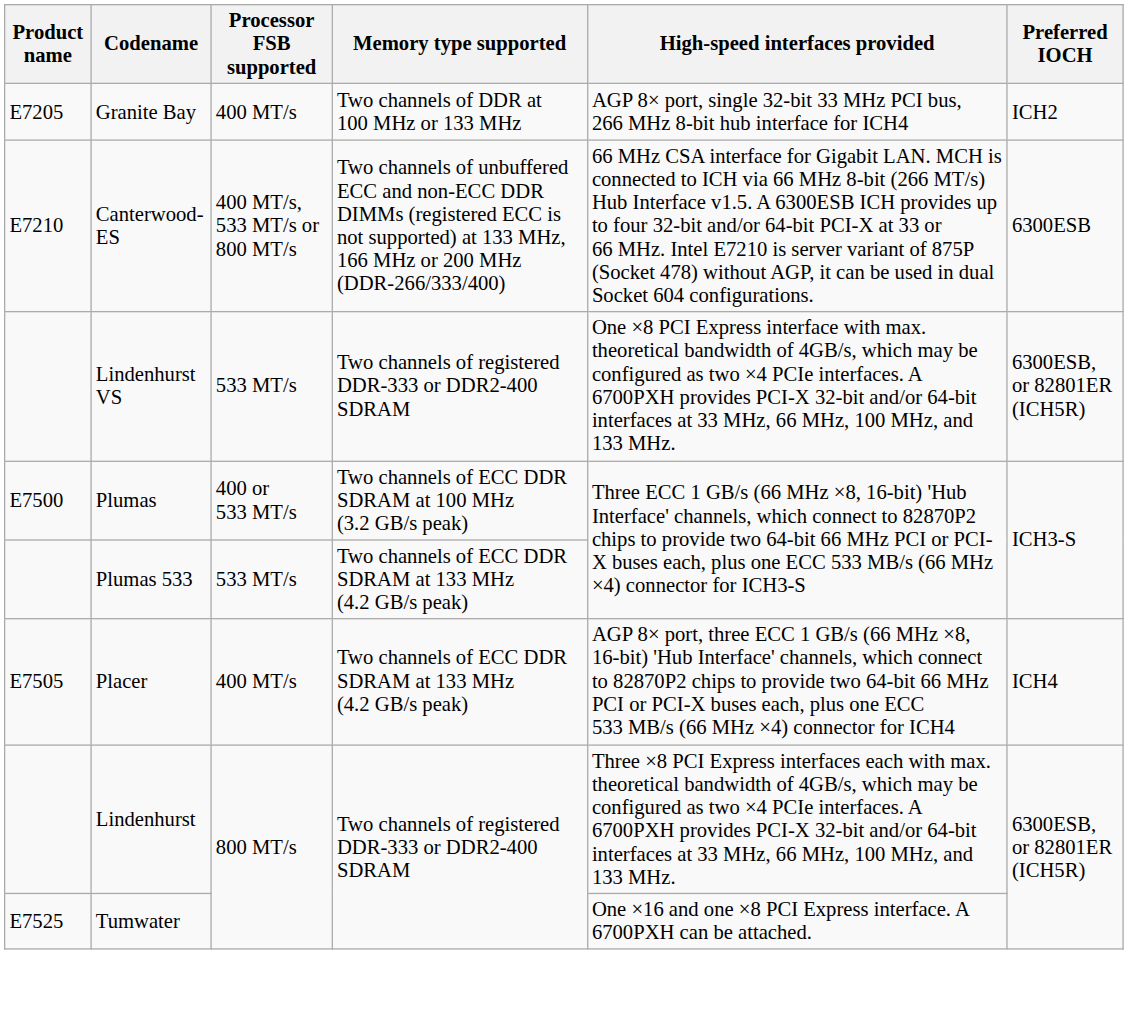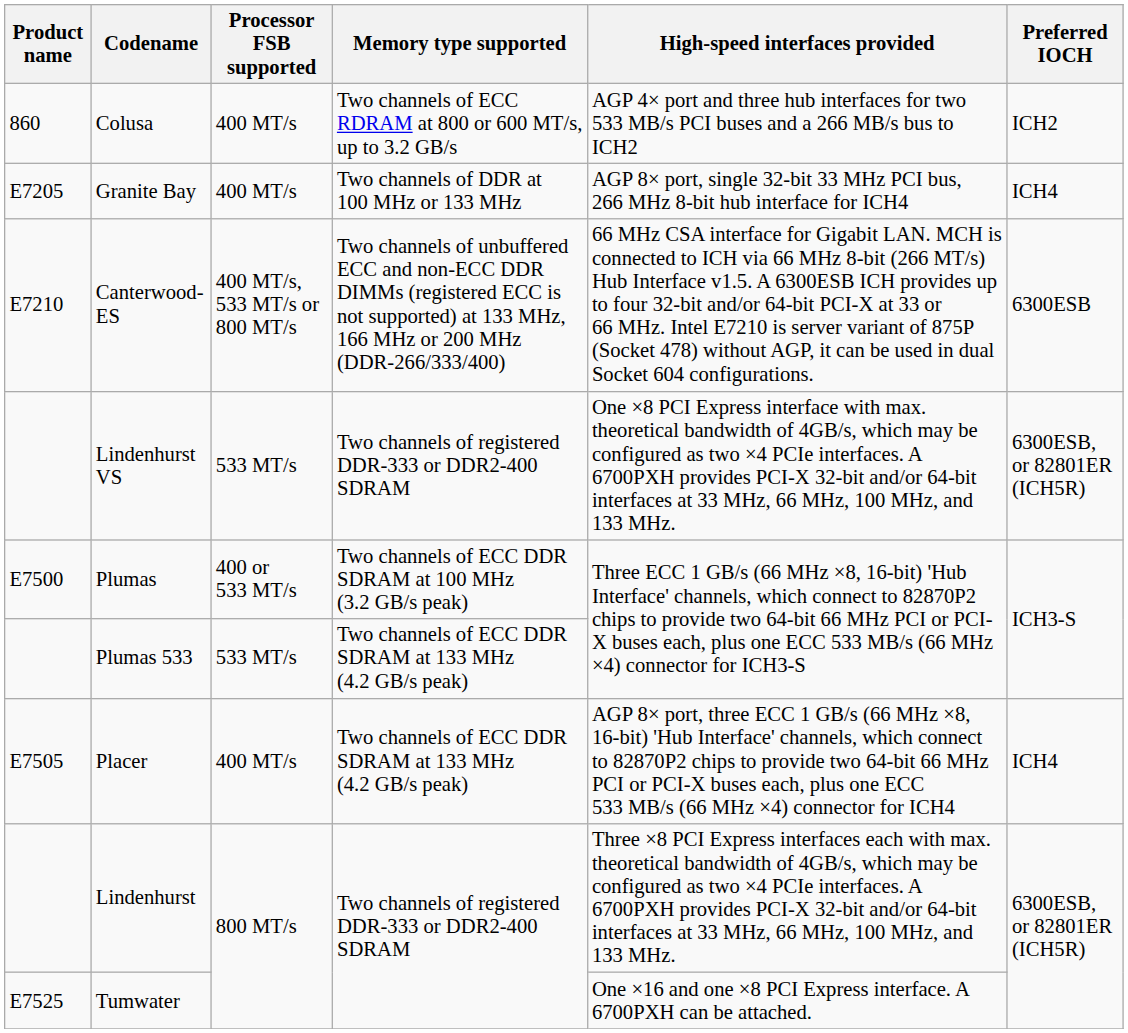 <table class="wikitable">
 <tr>
 <th>Product name</th>
 <th>Codename</th>
 <th>Processor FSB supported</th>
 <th>Memory type supported</th>
 <th>High-speed interfaces provided</th>
 <th>Preferred IOCH</th>
 </tr>
 <tr>
+<td>860</td>
+<td>Colusa</td>
+<td>400 MT/s</td>
+<td>Two channels of ECC <a href='#'>RDRAM</a> at 800 or 600 MT/s, up to 3.2 GB/s</td>
+<td>AGP 4× port and three hub interfaces for two 533 MB/s PCI buses and a 266 MB/s bus to ICH2</td>
+<td>ICH2</td>
+</tr>
+<tr>
 <td>E7205</td>
 <td>Granite Bay</td>
 <td>400 MT/s</td>
 <td>Two channels of DDR at 100 MHz or 133 MHz</td>
 <td>AGP 8× port, single 32-bit 33 MHz PCI bus, 266 MHz 8-bit hub interface for ICH4</td>
-<td>ICH2</td>
+<td>ICH4</td>
 </tr>
 <tr>
 <td>E7210</td>
 <td>Canterwood-ES</td>
 <td>400 MT/s, 533 MT/s or 800 MT/s</td>
 <td>Two channels of unbuffered ECC and non-ECC DDR DIMMs (registered ECC is not supported) at 133 MHz, 166 MHz or 200 MHz (DDR-266/333/400)</td>
 <td>66 MHz CSA interface for Gigabit LAN. MCH is connected to ICH via 66 MHz 8-bit (266 MT/s) Hub Interface v1.5. A 6300ESB ICH provides up to four 32-bit and/or 64-bit PCI-X at 33 or 66 MHz. Intel E7210 is server variant of 875P (Socket 478) without AGP, it can be used in dual Socket 604 configurations.</td>
 <td>6300ESB</td>
 </tr>
 <tr>
 <td></td>
 <td>Lindenhurst VS</td>
 <td>533 MT/s</td>
 <td>Two channels of registered DDR-333 or DDR2-400 SDRAM</td>
 <td>One ×8 PCI Express interface with max. theoretical bandwidth of 4GB/s, which may be configured as two ×4 PCIe interfaces. A 6700PXH provides PCI-X 32-bit and/or 64-bit interfaces at 33 MHz, 66 MHz, 100 MHz, and 133 MHz.</td>
 <td>6300ESB, or 82801ER (ICH5R)</td>
 </tr>
 <tr>
 <td>E7500</td>
 <td>Plumas</td>
 <td>400 or 533 MT/s</td>
 <td>Two channels of ECC DDR SDRAM at 100 MHz (3.2 GB/s peak)</td>
 <td rowspan=2>Three ECC 1 GB/s (66 MHz ×8, 16-bit) 'Hub Interface' channels, which connect to 82870P2 chips to provide two 64-bit 66 MHz PCI or PCI-X buses each, plus one ECC 533 MB/s (66 MHz ×4) connector for ICH3-S</td>
 <td rowspan=2>ICH3-S</td>
 </tr>
 <tr>
 <td></td>
 <td>Plumas 533</td>
 <td>533 MT/s</td>
 <td>Two channels of ECC DDR SDRAM at 133 MHz (4.2 GB/s peak)</td>
 </tr>
 <tr>
 <td>E7505</td>
 <td>Placer</td>
 <td>400 MT/s</td>
 <td>Two channels of ECC DDR SDRAM at 133 MHz (4.2 GB/s peak)</td>
 <td>AGP 8× port, three ECC 1 GB/s (66 MHz ×8, 16-bit) 'Hub Interface' channels, which connect to 82870P2 chips to provide two 64-bit 66 MHz PCI or PCI-X buses each, plus one ECC 533 MB/s (66 MHz ×4) connector for ICH4</td>
 <td>ICH4</td>
 </tr>
 <tr>
 <td></td>
 <td>Lindenhurst</td>
 <td rowspan=2>800 MT/s</td>
 <td rowspan=2>Two channels of registered DDR-333 or DDR2-400 SDRAM</td>
 <td>Three ×8 PCI Express interfaces each with max. theoretical bandwidth of 4GB/s, which may be configured as two ×4 PCIe interfaces. A 6700PXH provides PCI-X 32-bit and/or 64-bit interfaces at 33 MHz, 66 MHz, 100 MHz, and 133 MHz.</td>
 <td rowspan=2>6300ESB, or 82801ER (ICH5R)</td>
 </tr>
 <tr>
 <td>E7525</td>
 <td>Tumwater</td>
 <td>One ×16 and one ×8 PCI Express interface. A 6700PXH can be attached.</td>
 </tr>
 </table>
